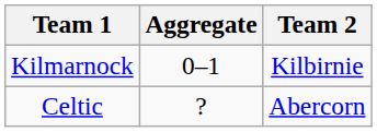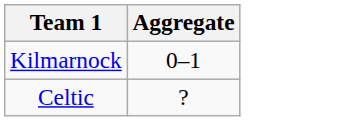 <table class="wikitable" style="text-align: center">
 <tr>
 <th>Team 1</th>
 <th>Aggregate</th>
-<th>Team 2</th>
 </tr>
 <tr>
 <td><a href='#'>Kilmarnock</a></td>
 <td>0–1</td>
-<td><a href='#'>Kilbirnie</a></td>
 </tr>
 <tr>
 <td><a href='#'>Celtic</a></td>
 <td>?</td>
-<td><a href='#'>Abercorn</a></td>
 </tr>
 </table>
